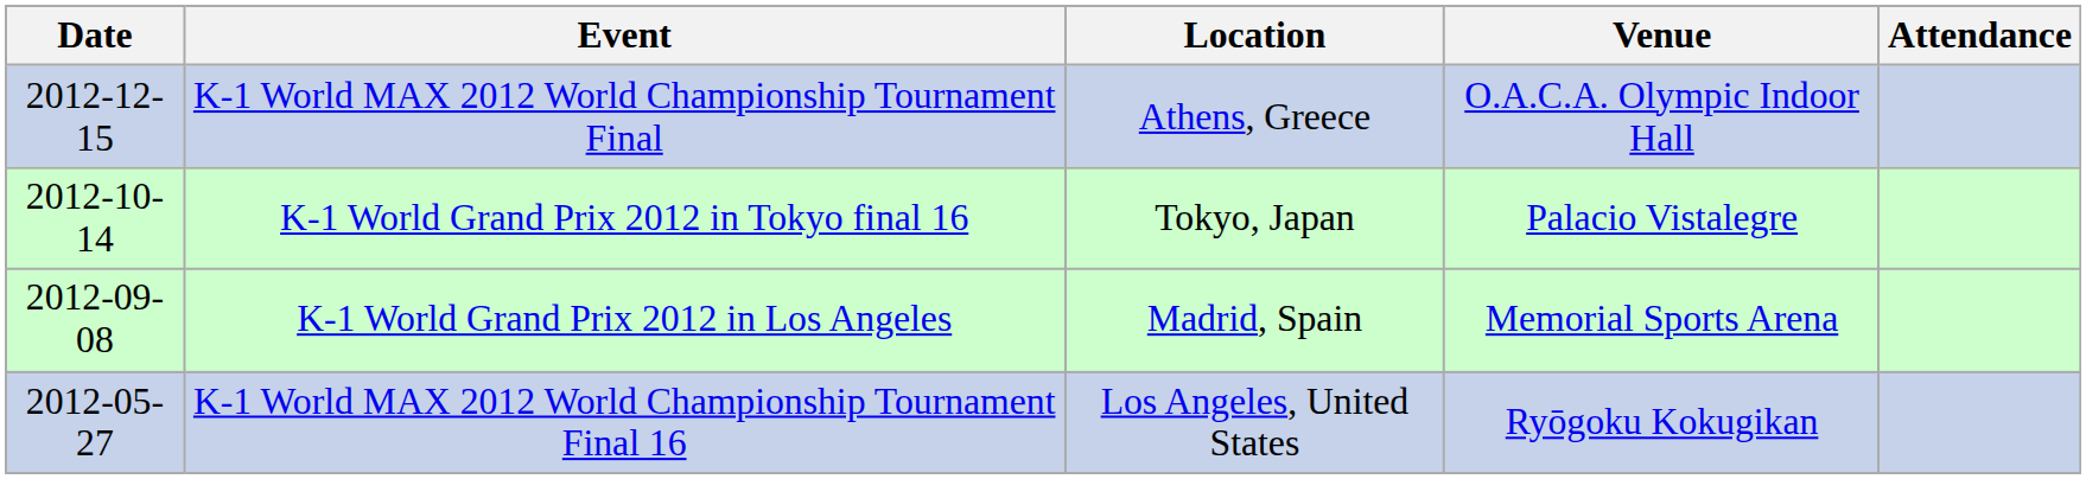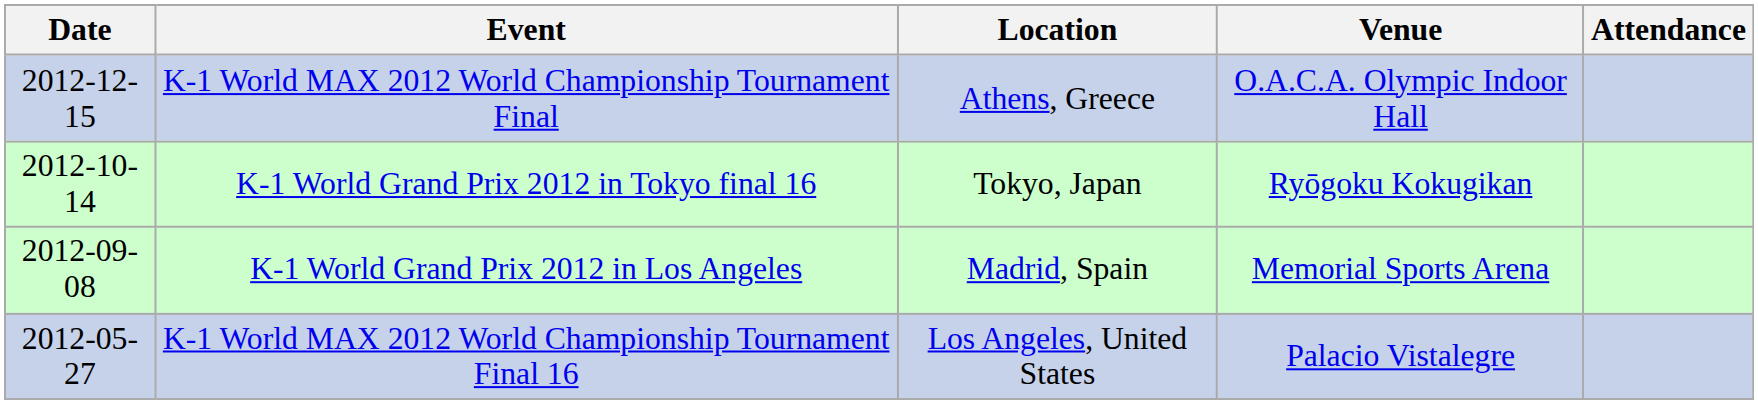 <table class="wikitable" style="width:100%; text-align:center">
 <tr>
 <th>Date</th>
 <th>Event</th>
 <th>Location</th>
 <th>Venue</th>
 <th>Attendance</th>
 </tr>
 <tr style="background:#C5D2EA">
 <td>2012-12-15</td>
 <td><a href='#'>K-1 World MAX 2012 World Championship Tournament Final</a></td>
 <td> <a href='#'>Athens</a>, Greece</td>
 <td><a href='#'>O.A.C.A. Olympic Indoor Hall</a></td>
 <td></td>
 </tr>
 <tr style="background:#CCFFCC">
 <td>2012-10-14</td>
 <td><a href='#'>K-1 World Grand Prix 2012 in Tokyo final 16</a></td>
 <td> Tokyo, Japan</td>
-<td><a href='#'>Palacio Vistalegre</a></td>
+<td><a href='#'>Ryōgoku Kokugikan</a></td>
 <td></td>
 </tr>
 <tr style="background:#CCFFCC">
 <td>2012-09-08</td>
 <td><a href='#'>K-1 World Grand Prix 2012 in Los Angeles</a></td>
 <td> <a href='#'>Madrid</a>, Spain</td>
 <td><a href='#'>Memorial Sports Arena</a></td>
 <td></td>
 </tr>
 <tr style="background:#C5D2EA">
 <td>2012-05-27</td>
 <td><a href='#'>K-1 World MAX 2012 World Championship Tournament Final 16</a></td>
 <td> <a href='#'>Los Angeles</a>, United States</td>
-<td><a href='#'>Ryōgoku Kokugikan</a></td>
+<td><a href='#'>Palacio Vistalegre</a></td>
 <td></td>
 </tr>
 </table>
